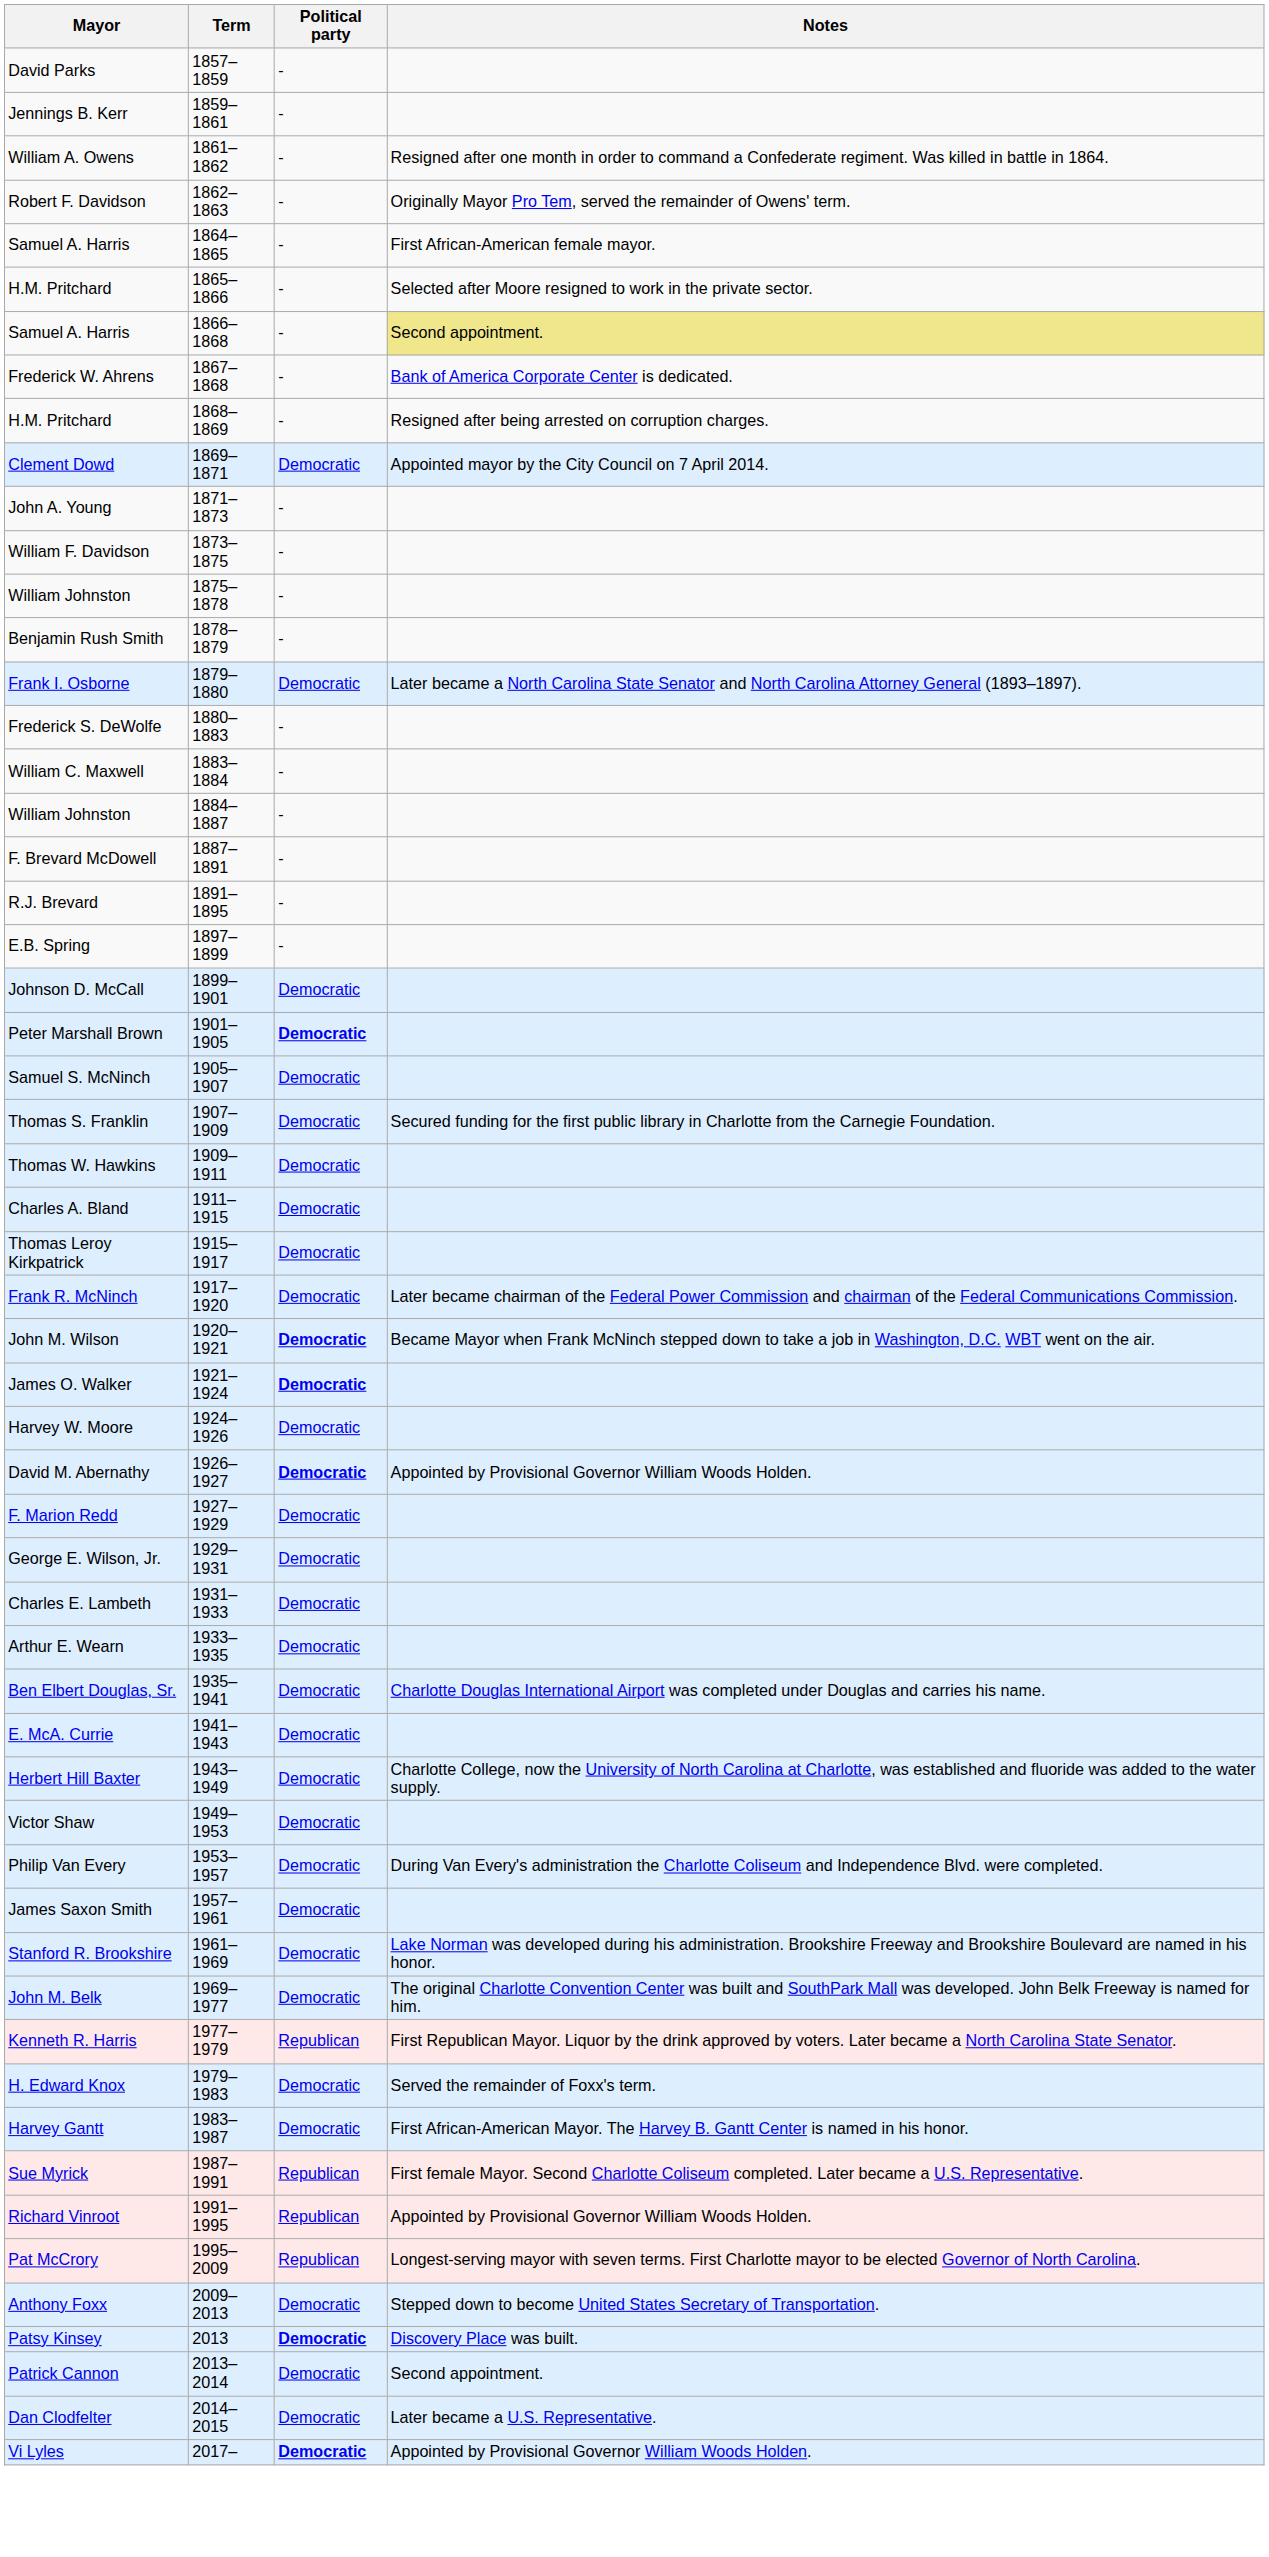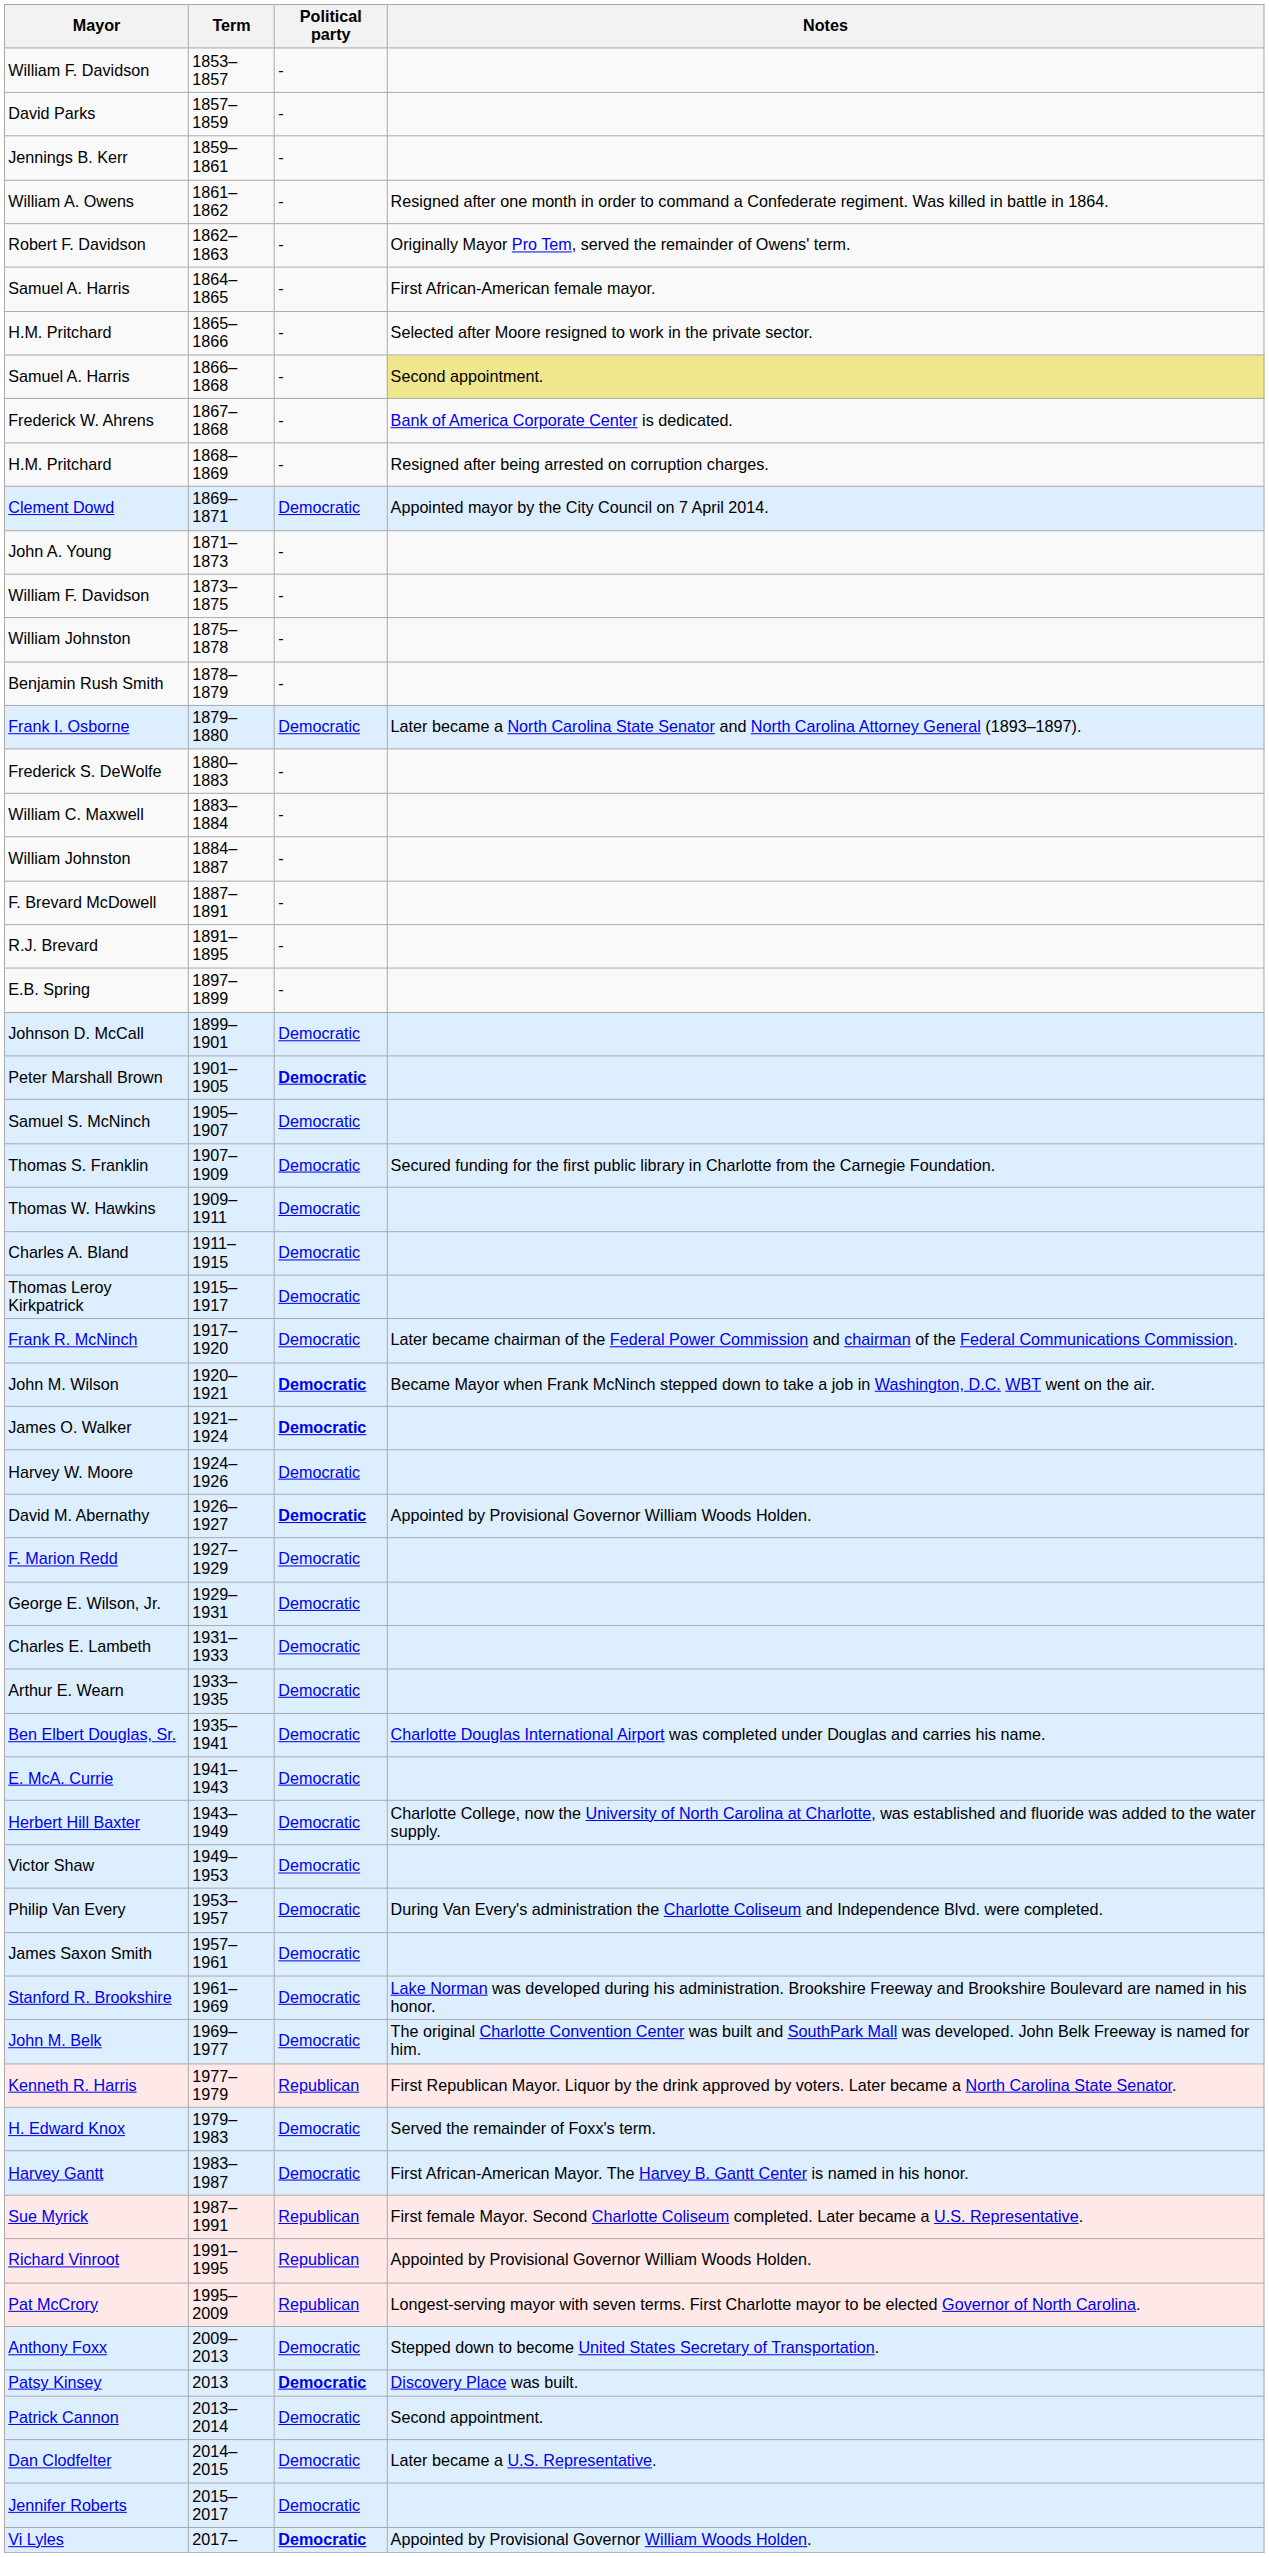 <table class="wikitable">
 <tr>
 <th>Mayor</th>
 <th>Term</th>
 <th>Political party</th>
 <th>Notes</th>
+</tr>
+<tr>
+<td>William F. Davidson</td>
+<td>1853–1857</td>
+<td>-</td>
+<td></td>
 </tr>
 <tr>
 <td>David Parks</td>
 <td>1857–1859</td>
 <td>-</td>
 <td></td>
 </tr>
 <tr>
 <td>Jennings B. Kerr</td>
 <td>1859–1861</td>
 <td>-</td>
 <td></td>
 </tr>
 <tr>
 <td>William A. Owens</td>
 <td>1861–1862</td>
 <td>-</td>
 <td>Resigned after one month in order to command a Confederate regiment. Was killed in battle in 1864.</td>
 </tr>
 <tr>
 <td>Robert F. Davidson</td>
 <td>1862–1863</td>
 <td>-</td>
 <td>Originally Mayor <a href='#'>Pro Tem</a>, served the remainder of Owens' term.</td>
 </tr>
 <tr>
 <td>Samuel A. Harris</td>
 <td>1864–1865</td>
 <td>-</td>
 <td>First African-American female mayor.</td>
 </tr>
 <tr>
 <td>H.M. Pritchard</td>
 <td>1865–1866</td>
 <td>-</td>
 <td>Selected after Moore resigned to work in the private sector.</td>
 </tr>
 <tr>
 <td>Samuel A. Harris</td>
 <td>1866–1868</td>
 <td>-</td>
 <td style="background: khaki;">Second appointment.</td>
 </tr>
 <tr>
 <td>Frederick W. Ahrens</td>
 <td>1867–1868</td>
 <td>-</td>
 <td><a href='#'>Bank of America Corporate Center</a> is dedicated.</td>
 </tr>
 <tr>
 <td>H.M. Pritchard</td>
 <td>1868–1869</td>
 <td>-</td>
 <td>Resigned after being arrested on corruption charges.</td>
 </tr>
 <tr style="background:#def;">
 <td><a href='#'>Clement Dowd</a></td>
 <td>1869–1871</td>
 <td><a href='#'>Democratic</a></td>
 <td>Appointed mayor by the City Council on 7 April 2014.</td>
 </tr>
 <tr>
 <td>John A. Young</td>
 <td>1871–1873</td>
 <td>-</td>
 <td></td>
 </tr>
 <tr>
 <td>William F. Davidson</td>
 <td>1873–1875</td>
 <td>-</td>
 <td></td>
 </tr>
 <tr>
 <td>William Johnston</td>
 <td>1875–1878</td>
 <td>-</td>
 <td></td>
 </tr>
 <tr>
 <td>Benjamin Rush Smith</td>
 <td>1878–1879</td>
 <td>-</td>
 <td></td>
 </tr>
 <tr style="background:#def;">
 <td><a href='#'>Frank I. Osborne</a></td>
 <td>1879–1880</td>
 <td><a href='#'>Democratic</a></td>
 <td>Later became a <a href='#'>North Carolina State Senator</a> and <a href='#'>North Carolina Attorney General</a> (1893–1897).</td>
 </tr>
 <tr>
 <td>Frederick S. DeWolfe</td>
 <td>1880–1883</td>
 <td>-</td>
 <td></td>
 </tr>
 <tr>
 <td>William C. Maxwell</td>
 <td>1883–1884</td>
 <td>-</td>
 <td></td>
 </tr>
 <tr>
 <td>William Johnston</td>
 <td>1884–1887</td>
 <td>-</td>
 <td></td>
 </tr>
 <tr>
 <td>F. Brevard McDowell</td>
 <td>1887–1891</td>
 <td>-</td>
 <td></td>
 </tr>
 <tr>
 <td>R.J. Brevard</td>
 <td>1891–1895</td>
 <td>-</td>
 <td></td>
 </tr>
 <tr>
 <td>E.B. Spring</td>
 <td>1897–1899</td>
 <td>-</td>
 <td></td>
 </tr>
 <tr style="background:#def;">
 <td>Johnson D. McCall</td>
 <td>1899–1901</td>
 <td><a href='#'>Democratic</a></td>
 <td></td>
 </tr>
 <tr style="background:#def;">
 <td>Peter Marshall Brown</td>
 <td>1901–1905</td>
 <td><strong><a href='#'>Democratic</a></strong></td>
 <td></td>
 </tr>
 <tr style="background:#def;">
 <td>Samuel S. McNinch</td>
 <td>1905–1907</td>
 <td><a href='#'>Democratic</a></td>
 <td></td>
 </tr>
 <tr style="background:#def;">
 <td>Thomas S. Franklin</td>
 <td>1907–1909</td>
 <td><a href='#'>Democratic</a></td>
 <td>Secured funding for the first public library in Charlotte from the Carnegie Foundation.</td>
 </tr>
 <tr style="background:#def;">
 <td>Thomas W. Hawkins</td>
 <td>1909–1911</td>
 <td><a href='#'>Democratic</a></td>
 <td></td>
 </tr>
 <tr style="background:#def;">
 <td>Charles A. Bland</td>
 <td>1911–1915</td>
 <td><a href='#'>Democratic</a></td>
 <td></td>
 </tr>
 <tr style="background:#def;">
 <td>Thomas Leroy Kirkpatrick</td>
 <td>1915–1917</td>
 <td><a href='#'>Democratic</a></td>
 <td></td>
 </tr>
 <tr style="background:#def;">
 <td><a href='#'>Frank R. McNinch</a></td>
 <td>1917–1920</td>
 <td><a href='#'>Democratic</a></td>
 <td>Later became chairman of the <a href='#'>Federal Power Commission</a> and <a href='#'>chairman</a> of the <a href='#'>Federal Communications Commission</a>.</td>
 </tr>
 <tr style="background:#def;">
 <td>John M. Wilson</td>
 <td>1920–1921</td>
 <td><strong><a href='#'>Democratic</a></strong></td>
 <td>Became Mayor when Frank McNinch stepped down to take a job in <a href='#'>Washington, D.C.</a> <a href='#'>WBT</a> went on the air.</td>
 </tr>
 <tr style="background:#def;">
 <td>James O. Walker</td>
 <td>1921–1924</td>
 <td><strong><a href='#'>Democratic</a></strong></td>
 <td></td>
 </tr>
 <tr style="background:#def;">
 <td>Harvey W. Moore</td>
 <td>1924–1926</td>
 <td><a href='#'>Democratic</a></td>
 <td></td>
 </tr>
 <tr style="background:#def;">
 <td>David M. Abernathy</td>
 <td>1926–1927</td>
 <td><strong><a href='#'>Democratic</a></strong></td>
 <td>Appointed by Provisional Governor William Woods Holden.</td>
 </tr>
 <tr style="background:#def;">
 <td><a href='#'>F. Marion Redd</a></td>
 <td>1927–1929</td>
 <td><a href='#'>Democratic</a></td>
 <td></td>
 </tr>
 <tr style="background:#def;">
 <td>George E. Wilson, Jr.</td>
 <td>1929–1931</td>
 <td><a href='#'>Democratic</a></td>
 <td></td>
 </tr>
 <tr style="background:#def;">
 <td>Charles E. Lambeth</td>
 <td>1931–1933</td>
 <td><a href='#'>Democratic</a></td>
 <td></td>
 </tr>
 <tr style="background:#def;">
 <td>Arthur E. Wearn</td>
 <td>1933–1935</td>
 <td><a href='#'>Democratic</a></td>
 <td></td>
 </tr>
 <tr style="background:#def;">
 <td><a href='#'>Ben Elbert Douglas, Sr.</a></td>
 <td>1935–1941</td>
 <td><a href='#'>Democratic</a></td>
 <td><a href='#'>Charlotte Douglas International Airport</a> was completed under Douglas and carries his name.</td>
 </tr>
 <tr style="background:#def;">
 <td><a href='#'>E. McA. Currie</a></td>
 <td>1941–1943</td>
 <td><a href='#'>Democratic</a></td>
 <td></td>
 </tr>
 <tr style="background:#def;">
 <td><a href='#'>Herbert Hill Baxter</a></td>
 <td>1943–1949</td>
 <td><a href='#'>Democratic</a></td>
 <td>Charlotte College, now the <a href='#'>University of North Carolina at Charlotte</a>, was established and fluoride was added to the water supply.</td>
 </tr>
 <tr style="background:#def;">
 <td>Victor Shaw</td>
 <td>1949–1953</td>
 <td><a href='#'>Democratic</a></td>
 <td></td>
 </tr>
 <tr style="background:#def;">
 <td>Philip Van Every</td>
 <td>1953–1957</td>
 <td><a href='#'>Democratic</a></td>
 <td>During Van Every's administration the <a href='#'>Charlotte Coliseum</a> and Independence Blvd. were completed.</td>
 </tr>
 <tr style="background:#def;">
 <td>James Saxon Smith</td>
 <td>1957–1961</td>
 <td><a href='#'>Democratic</a></td>
 <td></td>
 </tr>
 <tr style="background:#def;">
 <td><a href='#'>Stanford R. Brookshire</a></td>
 <td>1961–1969</td>
 <td><a href='#'>Democratic</a></td>
 <td><a href='#'>Lake Norman</a> was developed during his administration. Brookshire Freeway and Brookshire Boulevard are named in his honor.</td>
 </tr>
 <tr style="background:#def;">
 <td><a href='#'>John M. Belk</a></td>
 <td>1969–1977</td>
 <td><a href='#'>Democratic</a></td>
 <td>The original <a href='#'>Charlotte Convention Center</a> was built and <a href='#'>SouthPark Mall</a> was developed. John Belk Freeway is named for him.</td>
 </tr>
 <tr style="background:#ffe8e8;">
 <td><a href='#'>Kenneth R. Harris</a></td>
 <td>1977–1979</td>
 <td><a href='#'>Republican</a></td>
 <td>First Republican Mayor. Liquor by the drink approved by voters. Later became a <a href='#'>North Carolina State Senator</a>.</td>
 </tr>
 <tr style="background:#def;">
 <td><a href='#'>H. Edward Knox</a></td>
 <td>1979–1983</td>
 <td><a href='#'>Democratic</a></td>
 <td>Served the remainder of Foxx's term.</td>
 </tr>
 <tr style="background:#def;">
 <td><a href='#'>Harvey Gantt</a></td>
 <td>1983–1987</td>
 <td><a href='#'>Democratic</a></td>
 <td>First African-American Mayor. The <a href='#'>Harvey B. Gantt Center</a> is named in his honor.</td>
 </tr>
 <tr style="background:#ffe8e8;">
 <td><a href='#'>Sue Myrick</a></td>
 <td>1987–1991</td>
 <td><a href='#'>Republican</a></td>
 <td>First female Mayor. Second <a href='#'>Charlotte Coliseum</a> completed. Later became a <a href='#'>U.S. Representative</a>.</td>
 </tr>
 <tr style="background:#ffe8e8;">
 <td><a href='#'>Richard Vinroot</a></td>
 <td>1991–1995</td>
 <td><a href='#'>Republican</a></td>
 <td>Appointed by Provisional Governor William Woods Holden.</td>
 </tr>
 <tr style="background:#ffe8e8;">
 <td><a href='#'>Pat McCrory</a></td>
 <td>1995–2009</td>
 <td><a href='#'>Republican</a></td>
 <td>Longest-serving mayor with seven terms. First Charlotte mayor to be elected <a href='#'>Governor of North Carolina</a>.</td>
 </tr>
 <tr style="background:#def;">
 <td><a href='#'>Anthony Foxx</a></td>
 <td>2009–2013</td>
 <td><a href='#'>Democratic</a></td>
 <td>Stepped down to become <a href='#'>United States Secretary of Transportation</a>.</td>
 </tr>
 <tr style="background:#def;">
 <td><a href='#'>Patsy Kinsey</a></td>
 <td>2013</td>
 <td><strong><a href='#'>Democratic</a></strong></td>
 <td><a href='#'>Discovery Place</a> was built.</td>
 </tr>
 <tr style="background:#def;">
 <td><a href='#'>Patrick Cannon</a></td>
 <td>2013–2014</td>
 <td><a href='#'>Democratic</a></td>
 <td>Second appointment.</td>
 </tr>
 <tr style="background:#def;">
 <td><a href='#'>Dan Clodfelter</a></td>
 <td>2014–2015</td>
 <td><a href='#'>Democratic</a></td>
 <td>Later became a <a href='#'>U.S. Representative</a>.</td>
 </tr>
 <tr style="background:#def;">
+<td><a href='#'>Jennifer Roberts</a></td>
+<td>2015–2017</td>
+<td><a href='#'>Democratic</a></td>
+<td></td>
+</tr>
+<tr style="background:#def;">
 <td><a href='#'>Vi Lyles</a></td>
 <td>2017–</td>
 <td><strong><a href='#'>Democratic</a></strong></td>
 <td>Appointed by Provisional Governor <a href='#'>William Woods Holden</a>.</td>
 </tr>
 </table>
